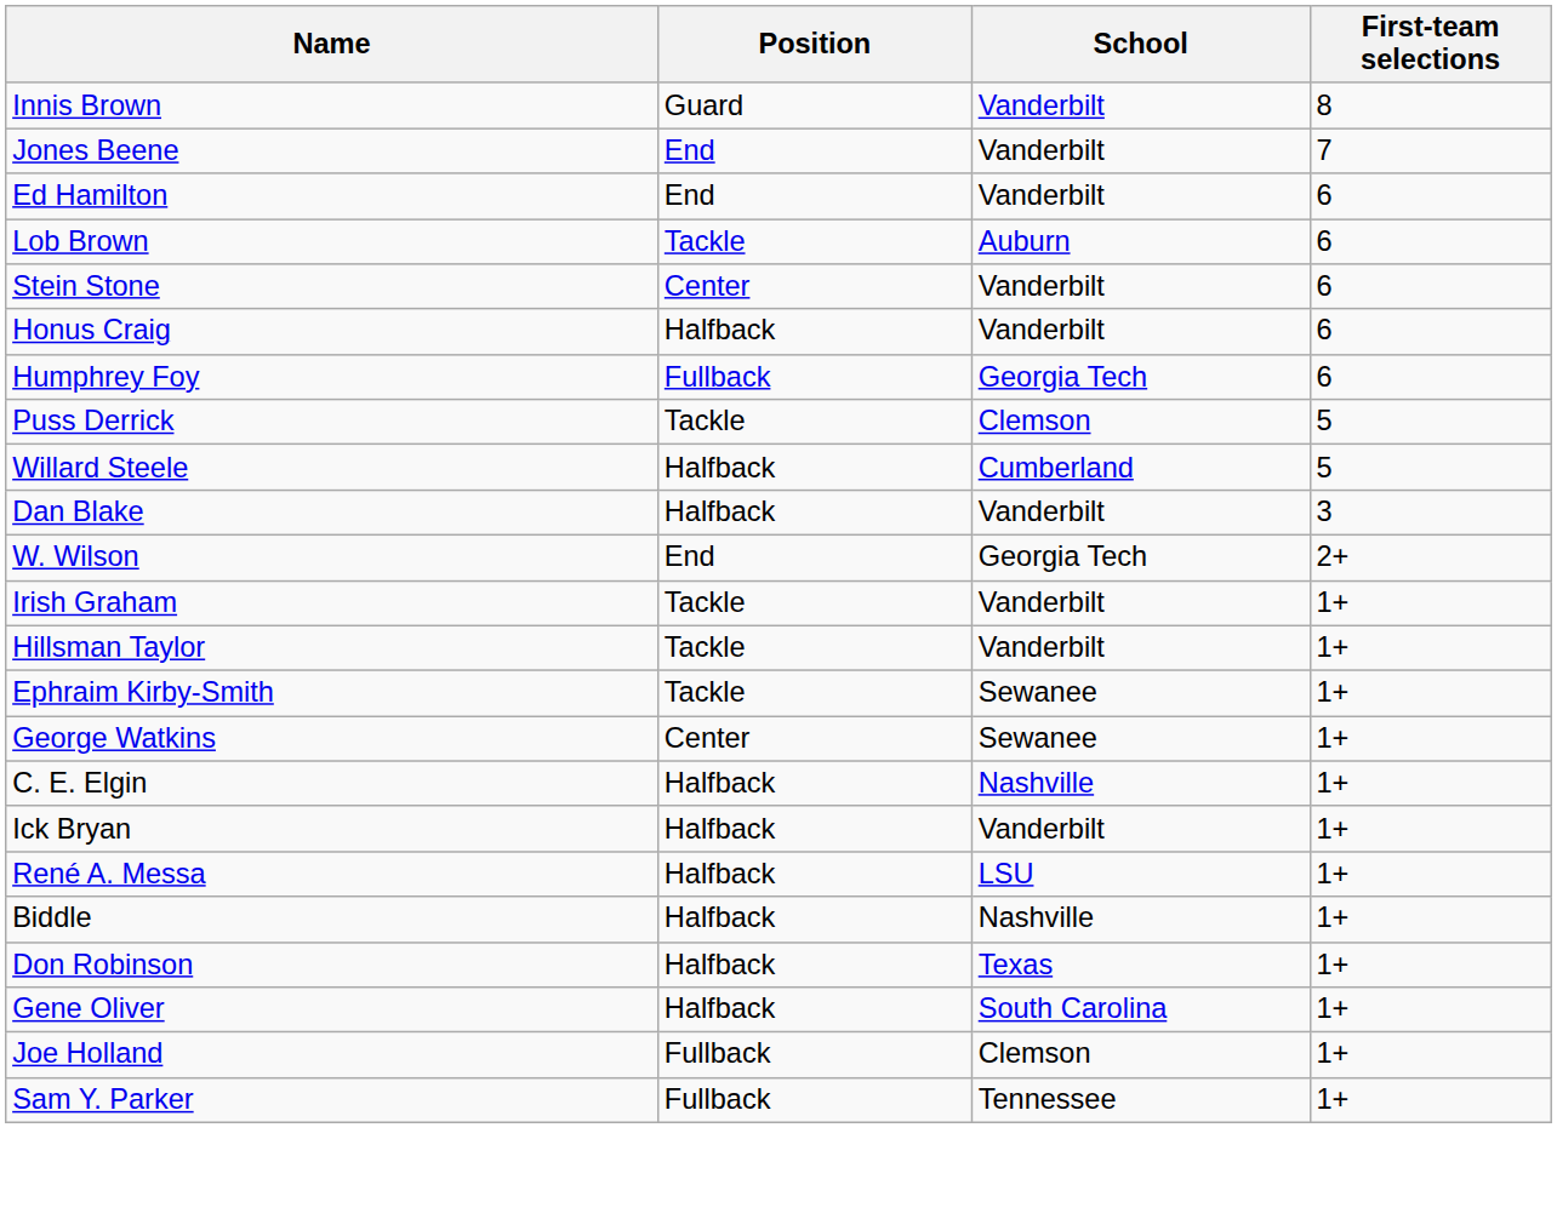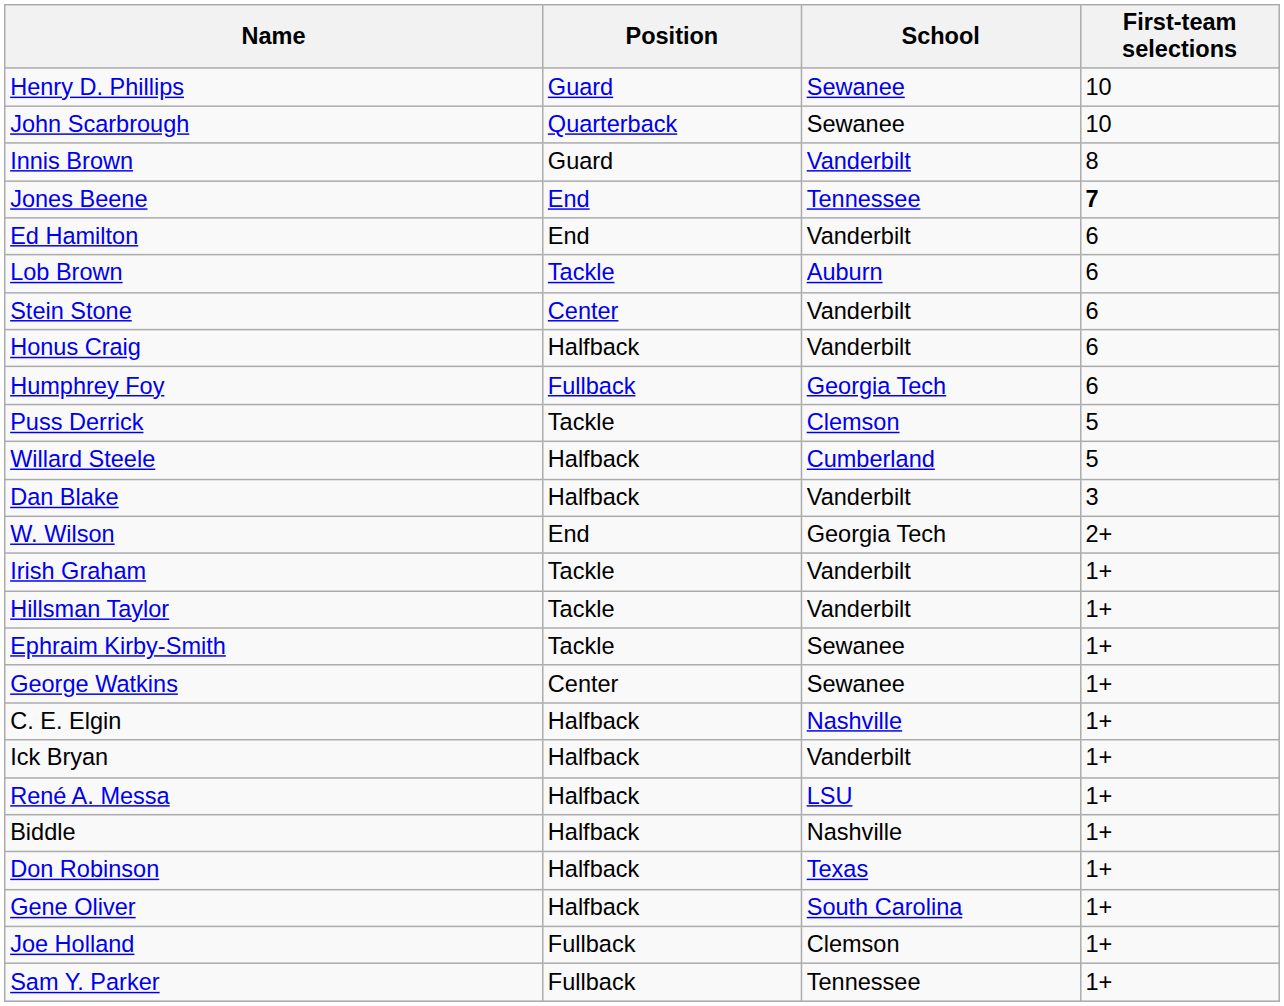 <table class="wikitable sortable">
 <tr>
 <th bgcolor="#DDDDFF" width="27%">Name</th>
 <th bgcolor="#DDDDFF" width="13%">Position</th>
 <th bgcolor="#DDDDFF" width="14%">School</th>
 <th bgcolor="#DDDDFF" width="10%">First-team selections</th>
+</tr>
+<tr align="left">
+<td><a href='#'>Henry D. Phillips</a></td>
+<td><a href='#'>Guard</a></td>
+<td><a href='#'>Sewanee</a></td>
+<td>10</td>
+</tr>
+<tr align="left">
+<td><a href='#'>John Scarbrough</a></td>
+<td><a href='#'>Quarterback</a></td>
+<td>Sewanee</td>
+<td>10</td>
 </tr>
 <tr align="left">
 <td><a href='#'>Innis Brown</a></td>
 <td>Guard</td>
 <td><a href='#'>Vanderbilt</a></td>
 <td>8</td>
 </tr>
 <tr align="left">
 <td><a href='#'>Jones Beene</a></td>
 <td><a href='#'>End</a></td>
-<td>Vanderbilt</td>
-<td>7</td>
+<td><a href='#'>Tennessee</a></td>
+<td><strong>7</strong></td>
 </tr>
 <tr align="left">
 <td><a href='#'>Ed Hamilton</a></td>
 <td>End</td>
 <td>Vanderbilt</td>
 <td>6</td>
 </tr>
 <tr align="left">
 <td><a href='#'>Lob Brown</a></td>
 <td><a href='#'>Tackle</a></td>
 <td><a href='#'>Auburn</a></td>
 <td>6</td>
 </tr>
 <tr align="left">
 <td><a href='#'>Stein Stone</a></td>
 <td><a href='#'>Center</a></td>
 <td>Vanderbilt</td>
 <td>6</td>
 </tr>
 <tr align="left">
 <td><a href='#'>Honus Craig</a></td>
 <td>Halfback</td>
 <td>Vanderbilt</td>
 <td>6</td>
 </tr>
 <tr align="left">
 <td><a href='#'>Humphrey Foy</a></td>
 <td><a href='#'>Fullback</a></td>
 <td><a href='#'>Georgia Tech</a></td>
 <td>6</td>
 </tr>
 <tr align="left">
 <td><a href='#'>Puss Derrick</a></td>
 <td>Tackle</td>
 <td><a href='#'>Clemson</a></td>
 <td>5</td>
 </tr>
 <tr align="left">
 <td><a href='#'>Willard Steele</a></td>
 <td>Halfback</td>
 <td><a href='#'>Cumberland</a></td>
 <td>5</td>
 </tr>
 <tr align="left">
 <td><a href='#'>Dan Blake</a></td>
 <td>Halfback</td>
 <td>Vanderbilt</td>
 <td>3</td>
 </tr>
 <tr align="left">
 <td><a href='#'>W. Wilson</a></td>
 <td>End</td>
 <td>Georgia Tech</td>
 <td>2+</td>
 </tr>
 <tr align="left">
 <td><a href='#'>Irish Graham</a></td>
 <td>Tackle</td>
 <td>Vanderbilt</td>
 <td>1+</td>
 </tr>
 <tr align="left">
 <td><a href='#'>Hillsman Taylor</a></td>
 <td>Tackle</td>
 <td>Vanderbilt</td>
 <td>1+</td>
 </tr>
 <tr align="left">
 <td><a href='#'>Ephraim Kirby-Smith</a></td>
 <td>Tackle</td>
 <td>Sewanee</td>
 <td>1+</td>
 </tr>
 <tr align="left">
 <td><a href='#'>George Watkins</a></td>
 <td>Center</td>
 <td>Sewanee</td>
 <td>1+</td>
 </tr>
 <tr align="left">
 <td>C. E. Elgin</td>
 <td>Halfback</td>
 <td><a href='#'>Nashville</a></td>
 <td>1+</td>
 </tr>
 <tr align="left">
 <td>Ick Bryan</td>
 <td>Halfback</td>
 <td>Vanderbilt</td>
 <td>1+</td>
 </tr>
 <tr align="left">
 <td><a href='#'>René A. Messa</a></td>
 <td>Halfback</td>
 <td><a href='#'>LSU</a></td>
 <td>1+</td>
 </tr>
 <tr align="left">
 <td>Biddle</td>
 <td>Halfback</td>
 <td>Nashville</td>
 <td>1+</td>
 </tr>
 <tr align="left">
 <td><a href='#'>Don Robinson</a></td>
 <td>Halfback</td>
 <td><a href='#'>Texas</a></td>
 <td>1+</td>
 </tr>
 <tr align="left">
 <td><a href='#'>Gene Oliver</a></td>
 <td>Halfback</td>
 <td><a href='#'>South Carolina</a></td>
 <td>1+</td>
 </tr>
 <tr align="left">
 <td><a href='#'>Joe Holland</a></td>
 <td>Fullback</td>
 <td>Clemson</td>
 <td>1+</td>
 </tr>
 <tr align="left">
 <td><a href='#'>Sam Y. Parker</a></td>
 <td>Fullback</td>
 <td>Tennessee</td>
 <td>1+</td>
 </tr>
 <tr align="left">
 </tr>
 </table>
